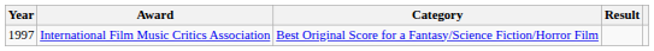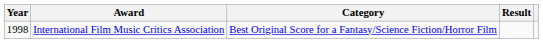 <table class="wikitable">
 <tr>
 <th>Year</th>
 <th>Award</th>
 <th>Category</th>
 <th>Result</th>
 <th></th>
 </tr>
 <tr>
-<td>1997</td>
+<td>1998</td>
 <td><a href='#'>International Film Music Critics Association</a></td>
 <td><a href='#'>Best Original Score for a Fantasy/Science Fiction/Horror Film</a></td>
 <td></td>
 <td></td>
 </tr>
 </table>
